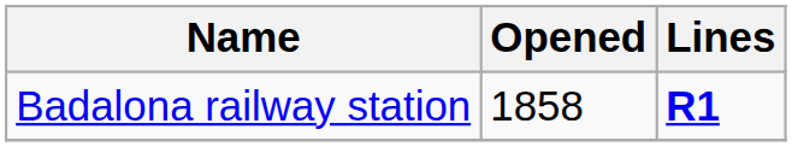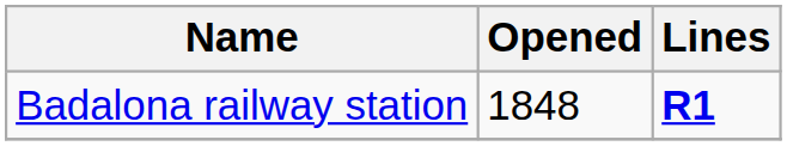 <table class="wikitable sortable">
 <tr>
 <th>Name</th>
 <th>Opened</th>
 <th>Lines</th>
 </tr>
 <tr>
 <td><a href='#'>Badalona railway station</a></td>
-<td>1858</td>
+<td>1848</td>
 <td><strong><a href='#'>R1</a></strong></td>
 </tr>
 <tr>
 </tr>
 </table>
